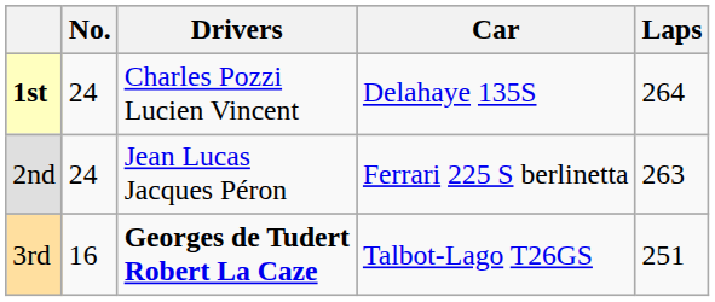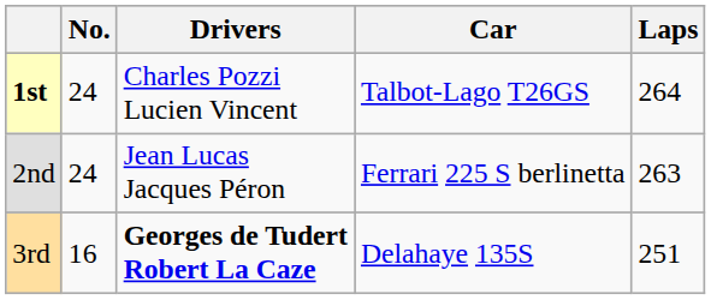 <table class="wikitable" style="font-size:90%">
 <tr>
 <th></th>
 <th>No.</th>
 <th>Drivers</th>
 <th>Car</th>
 <th>Laps</th>
 </tr>
 <tr>
 <td style="background:#ffffbf;"><strong>1st</strong></td>
 <td>24</td>
 <td> <a href='#'>Charles Pozzi</a><br> Lucien Vincent</td>
-<td><a href='#'>Delahaye</a> <a href='#'>135S</a></td>
+<td><a href='#'>Talbot-Lago</a> <a href='#'>T26GS</a></td>
 <td>264</td>
 </tr>
 <tr>
 <td style="background:#dfdfdf;">2nd</td>
 <td>24</td>
 <td> <a href='#'>Jean Lucas</a><br> Jacques Péron</td>
 <td><a href='#'>Ferrari</a> <a href='#'>225 S</a> berlinetta</td>
 <td>263</td>
 </tr>
 <tr>
 <td style="background:#ffdf9f;">3rd</td>
 <td>16</td>
 <td><strong> Georges de Tudert<br> <a href='#'>Robert La Caze</a></strong></td>
-<td><a href='#'>Talbot-Lago</a> <a href='#'>T26GS</a></td>
+<td><a href='#'>Delahaye</a> <a href='#'>135S</a></td>
 <td>251</td>
 </tr>
 </table>
